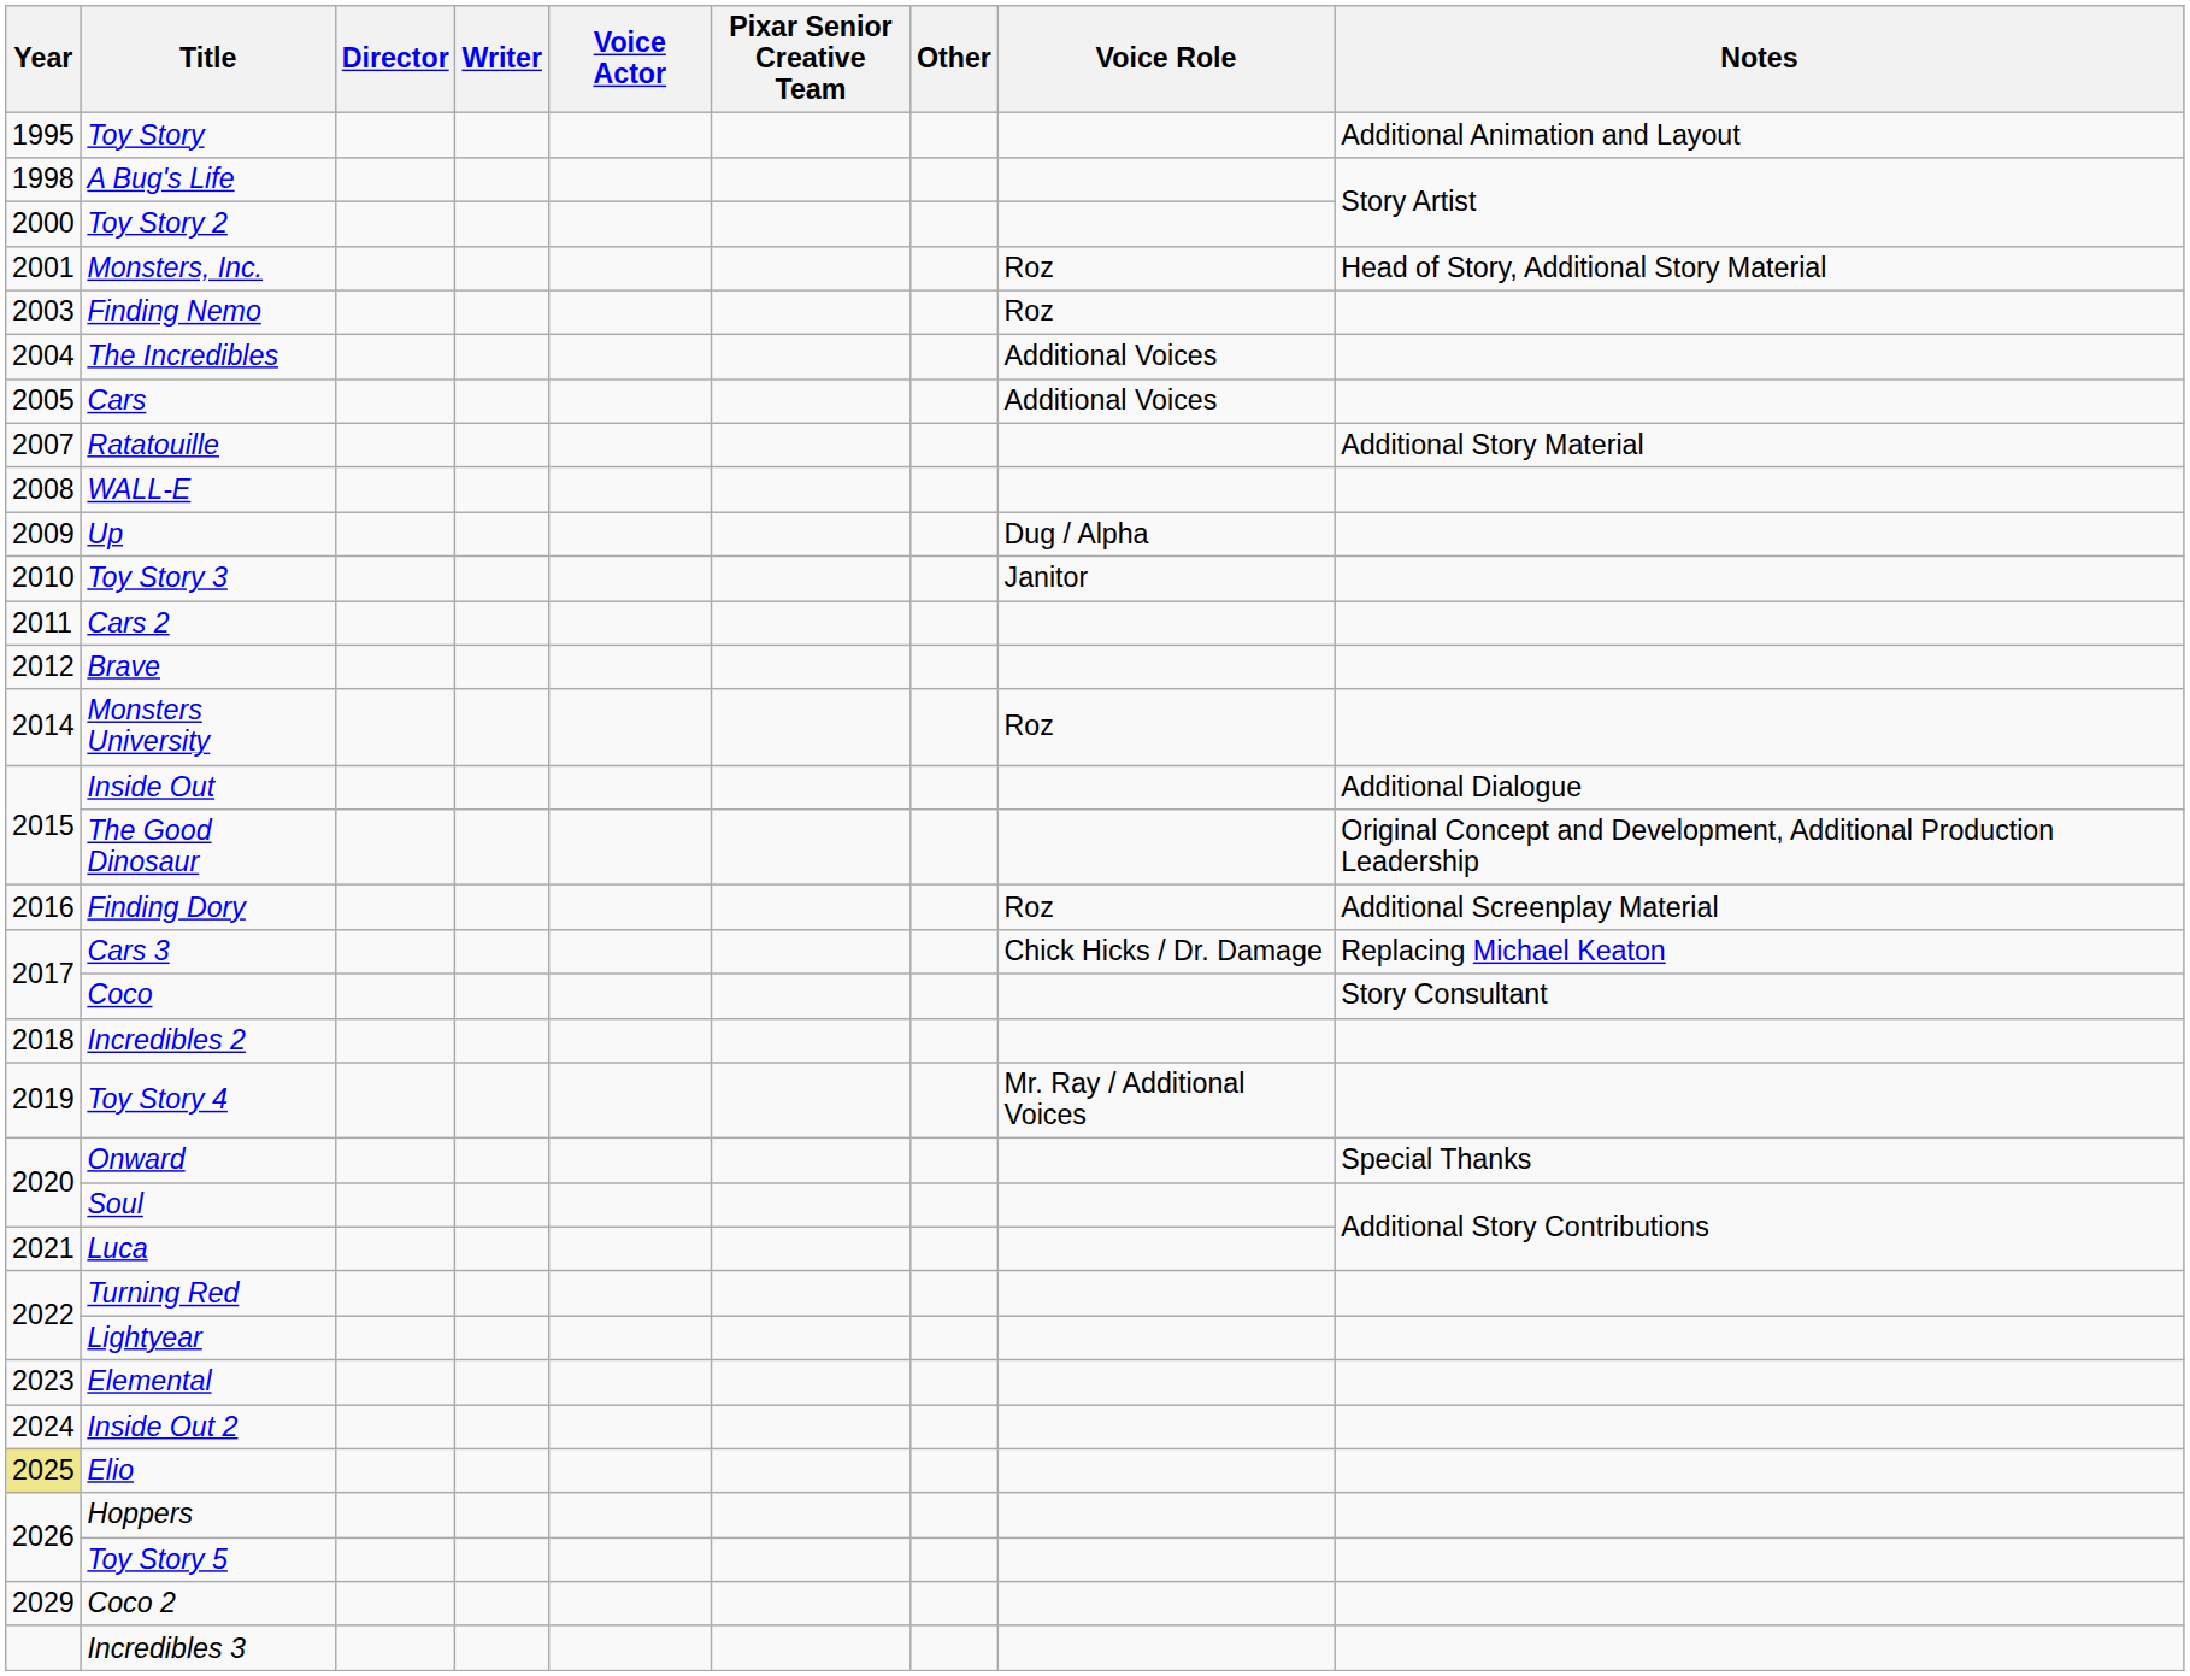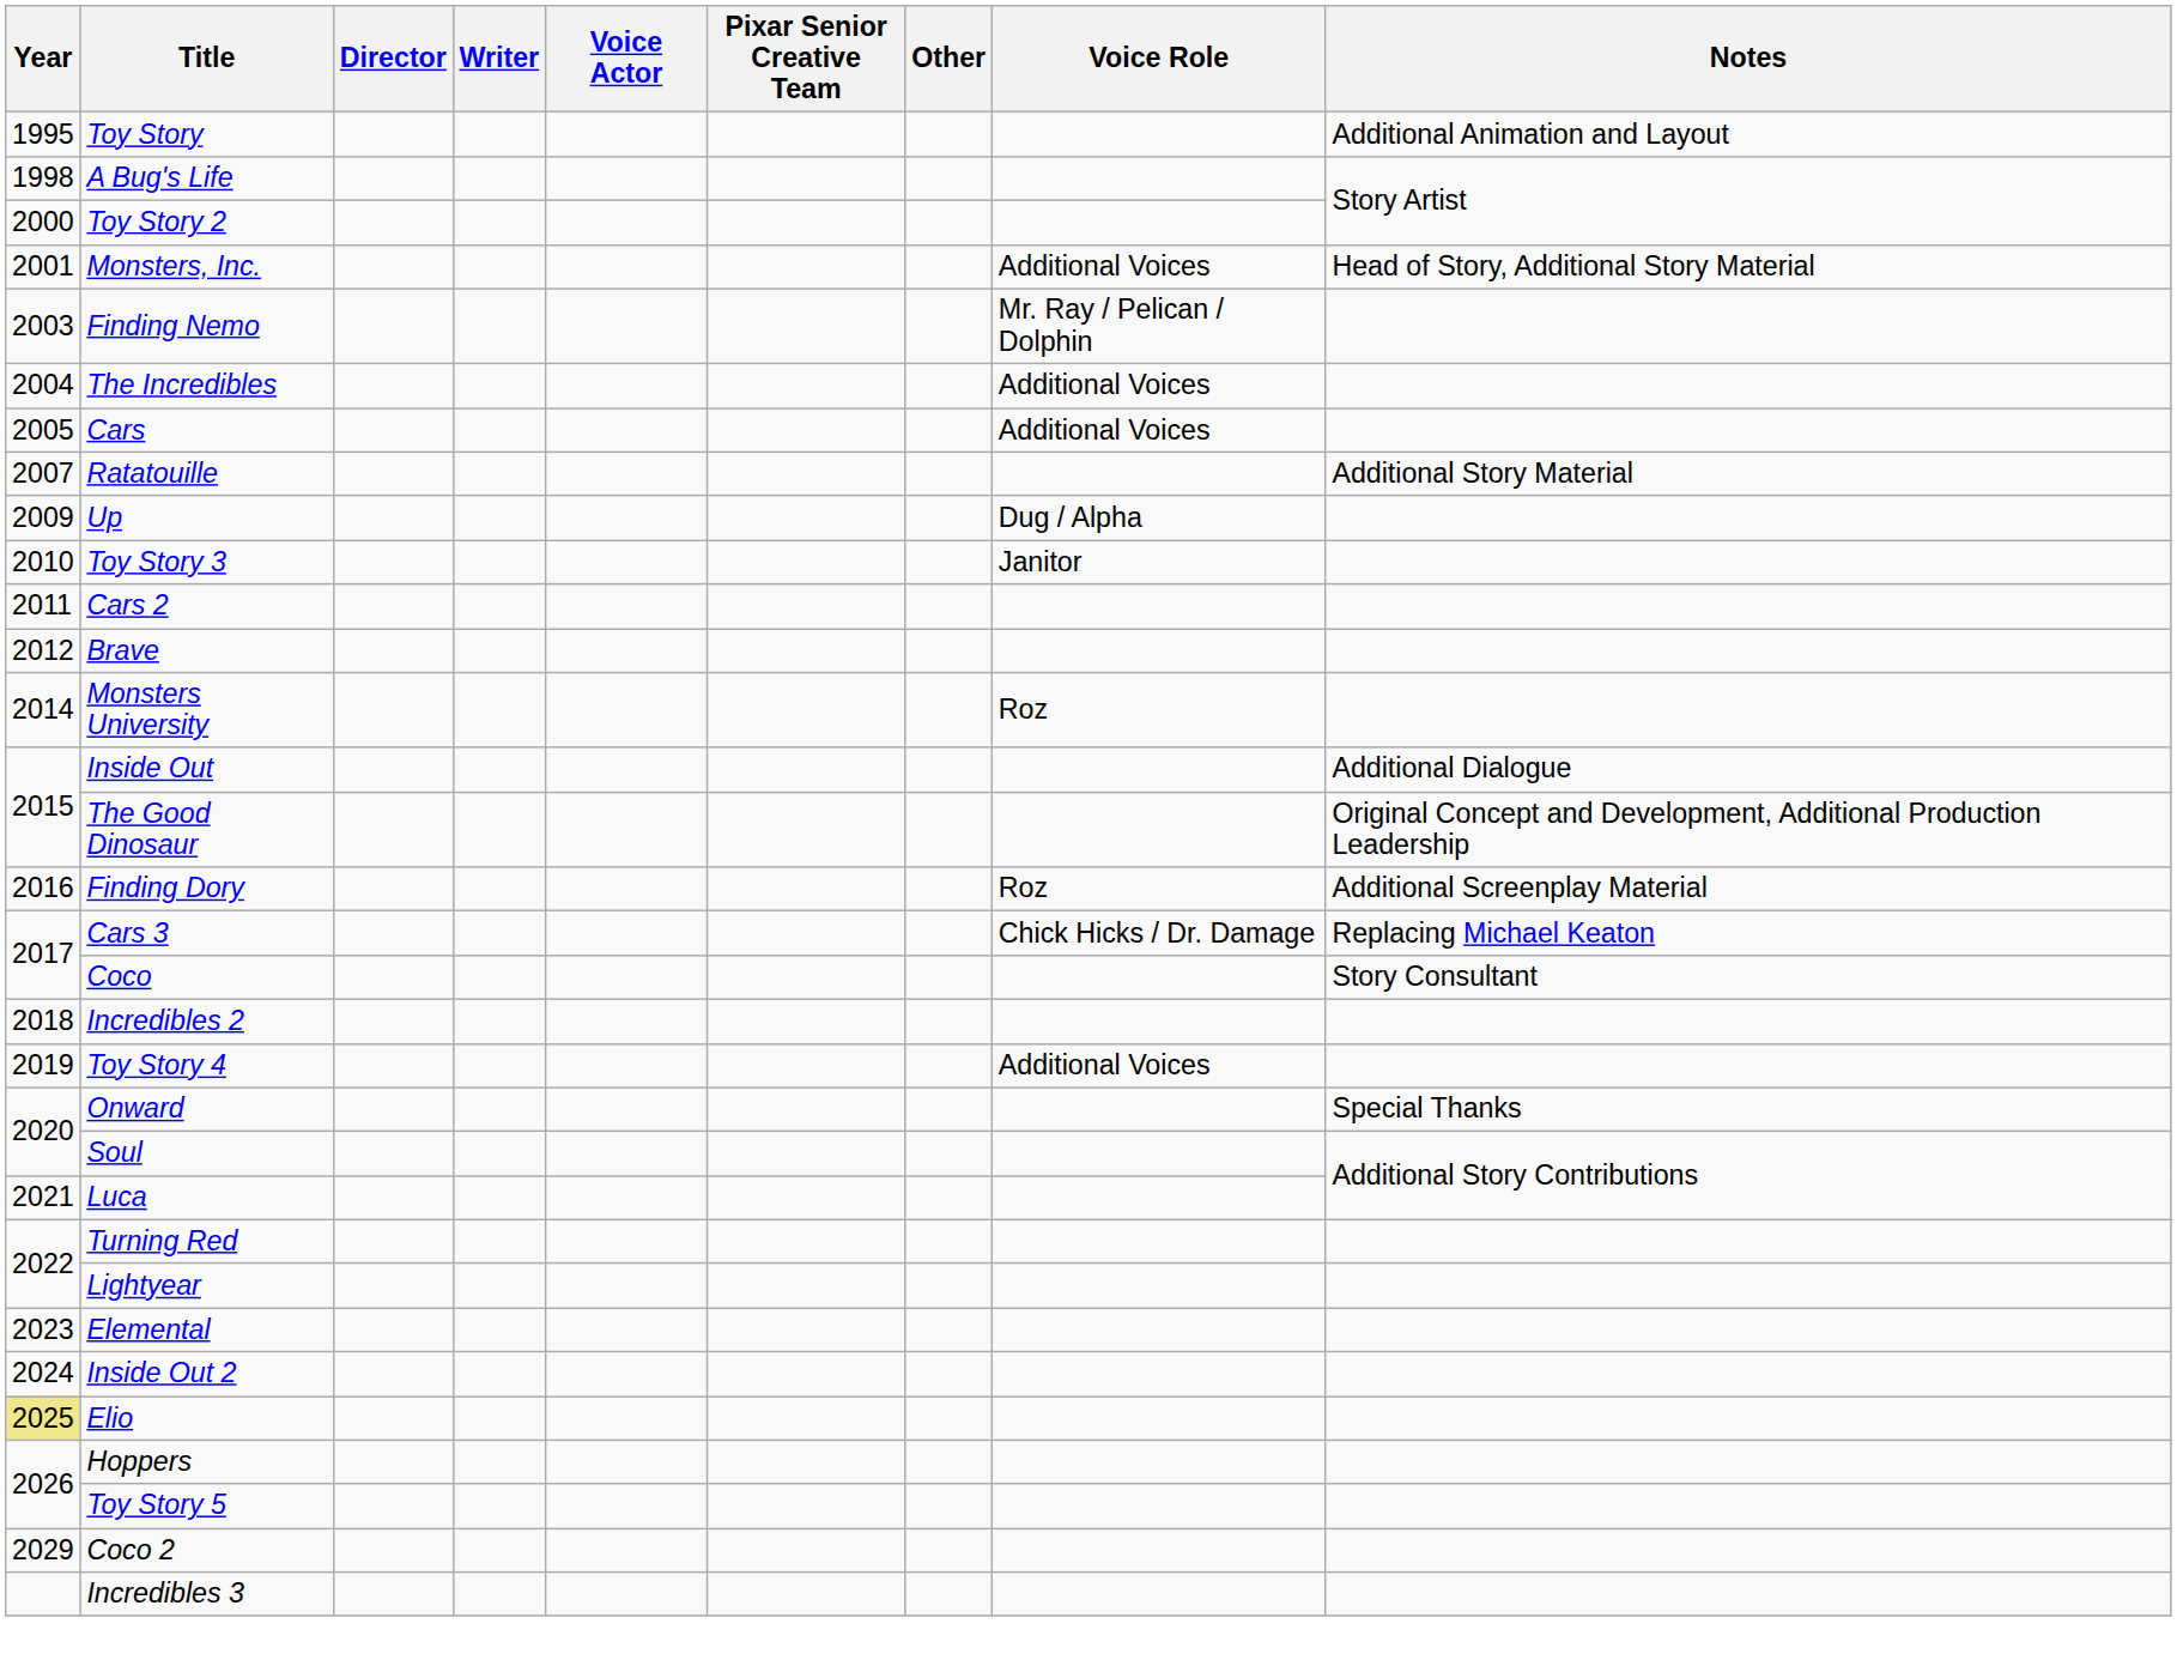 <table class="wikitable">
 <tr>
 <th>Year</th>
 <th>Title</th>
 <th><a href='#'>Director</a></th>
 <th><a href='#'>Writer</a></th>
 <th><a href='#'>Voice Actor</a></th>
 <th>Pixar Senior<br>Creative Team</th>
 <th>Other</th>
 <th>Voice Role</th>
 <th>Notes</th>
 </tr>
 <tr>
 <td>1995</td>
 <td><em><a href='#'>Toy Story</a></em></td>
 <td></td>
 <td></td>
 <td></td>
 <td></td>
 <td></td>
 <td></td>
 <td>Additional Animation and Layout</td>
 </tr>
 <tr>
 <td>1998</td>
 <td><em><a href='#'>A Bug's Life</a></em></td>
 <td></td>
 <td></td>
 <td></td>
 <td></td>
 <td></td>
 <td></td>
 <td rowspan=2>Story Artist</td>
 </tr>
 <tr>
 <td>2000</td>
 <td><em><a href='#'>Toy Story 2</a></em></td>
 <td></td>
 <td></td>
 <td></td>
 <td></td>
 <td></td>
 <td></td>
 </tr>
 <tr>
 <td>2001</td>
 <td><em><a href='#'>Monsters, Inc.</a></em></td>
 <td></td>
 <td></td>
 <td></td>
 <td></td>
 <td></td>
-<td>Roz</td>
+<td>Additional Voices</td>
 <td>Head of Story, Additional Story Material</td>
 </tr>
 <tr>
 <td>2003</td>
 <td><em><a href='#'>Finding Nemo</a></em></td>
 <td></td>
 <td></td>
 <td></td>
 <td></td>
 <td></td>
-<td>Roz</td>
+<td>Mr. Ray / Pelican / Dolphin</td>
 <td></td>
 </tr>
 <tr>
 <td>2004</td>
 <td><em><a href='#'>The Incredibles</a></em></td>
 <td></td>
 <td></td>
 <td></td>
 <td></td>
 <td></td>
 <td>Additional Voices</td>
 <td></td>
 </tr>
 <tr>
 <td>2005</td>
 <td><em><a href='#'>Cars</a></em></td>
 <td></td>
 <td></td>
 <td></td>
 <td></td>
 <td></td>
 <td>Additional Voices</td>
 <td></td>
 </tr>
 <tr>
 <td>2007</td>
 <td><em><a href='#'>Ratatouille</a></em></td>
 <td></td>
 <td></td>
 <td></td>
 <td></td>
 <td></td>
 <td></td>
 <td>Additional Story Material</td>
-</tr>
-<tr>
-<td>2008</td>
-<td><em><a href='#'>WALL-E</a></em></td>
-<td></td>
-<td></td>
-<td></td>
-<td></td>
-<td></td>
-<td></td>
-<td></td>
 </tr>
 <tr>
 <td>2009</td>
 <td><em><a href='#'>Up</a></em></td>
 <td></td>
 <td></td>
 <td></td>
 <td></td>
 <td></td>
 <td>Dug / Alpha</td>
 <td></td>
 </tr>
 <tr>
 <td>2010</td>
 <td><em><a href='#'>Toy Story 3</a></em></td>
 <td></td>
 <td></td>
 <td></td>
 <td></td>
 <td></td>
 <td>Janitor</td>
 <td></td>
 </tr>
 <tr>
 <td>2011</td>
 <td><em><a href='#'>Cars 2</a></em></td>
 <td></td>
 <td></td>
 <td></td>
 <td></td>
 <td></td>
 <td></td>
 <td></td>
 </tr>
 <tr>
 <td>2012</td>
 <td><em><a href='#'>Brave</a></em></td>
 <td></td>
 <td></td>
 <td></td>
 <td></td>
 <td></td>
 <td></td>
 <td></td>
 </tr>
 <tr>
 <td>2014</td>
 <td><em><a href='#'>Monsters University</a></em></td>
 <td></td>
 <td></td>
 <td></td>
 <td></td>
 <td></td>
 <td>Roz</td>
 <td></td>
 </tr>
 <tr>
 <td rowspan=2>2015</td>
 <td><em><a href='#'>Inside Out</a></em></td>
 <td></td>
 <td></td>
 <td></td>
 <td></td>
 <td></td>
 <td></td>
 <td>Additional Dialogue</td>
 </tr>
 <tr>
 <td><em><a href='#'>The Good Dinosaur</a></em></td>
 <td></td>
 <td></td>
 <td></td>
 <td></td>
 <td></td>
 <td></td>
 <td>Original Concept and Development, Additional Production Leadership</td>
 </tr>
 <tr>
 <td>2016</td>
 <td><em><a href='#'>Finding Dory</a></em></td>
 <td></td>
 <td></td>
 <td></td>
 <td></td>
 <td></td>
 <td>Roz</td>
 <td>Additional Screenplay Material</td>
 </tr>
 <tr>
 <td rowspan=2>2017</td>
 <td><em><a href='#'>Cars 3</a></em></td>
 <td></td>
 <td></td>
 <td></td>
 <td></td>
 <td></td>
 <td>Chick Hicks / Dr. Damage</td>
 <td>Replacing <a href='#'>Michael Keaton</a></td>
 </tr>
 <tr>
 <td><em><a href='#'>Coco</a></em></td>
 <td></td>
 <td></td>
 <td></td>
 <td></td>
 <td></td>
 <td></td>
 <td>Story Consultant</td>
 </tr>
 <tr>
 <td>2018</td>
 <td><em><a href='#'>Incredibles 2</a></em></td>
 <td></td>
 <td></td>
 <td></td>
 <td></td>
 <td></td>
 <td></td>
 <td></td>
 </tr>
 <tr>
 <td>2019</td>
 <td><em><a href='#'>Toy Story 4</a></em></td>
 <td></td>
 <td></td>
 <td></td>
 <td></td>
 <td></td>
-<td>Mr. Ray / Additional Voices</td>
+<td>Additional Voices</td>
 <td></td>
 </tr>
 <tr>
 <td rowspan=2>2020</td>
 <td><em><a href='#'>Onward</a></em></td>
 <td></td>
 <td></td>
 <td></td>
 <td></td>
 <td></td>
 <td></td>
 <td>Special Thanks</td>
 </tr>
 <tr>
 <td><em><a href='#'>Soul</a></em></td>
 <td></td>
 <td></td>
 <td></td>
 <td></td>
 <td></td>
 <td></td>
 <td rowspan=2>Additional Story Contributions</td>
 </tr>
 <tr>
 <td>2021</td>
 <td><em><a href='#'>Luca</a></em></td>
 <td></td>
 <td></td>
 <td></td>
 <td></td>
 <td></td>
 <td></td>
 </tr>
 <tr>
 <td rowspan=2>2022</td>
 <td><em><a href='#'>Turning Red</a></em></td>
 <td></td>
 <td></td>
 <td></td>
 <td></td>
 <td></td>
 <td></td>
 <td></td>
 </tr>
 <tr>
 <td><em><a href='#'>Lightyear</a></em></td>
 <td></td>
 <td></td>
 <td></td>
 <td></td>
 <td></td>
 <td></td>
 <td></td>
 </tr>
 <tr>
 <td>2023</td>
 <td><em><a href='#'>Elemental</a></em></td>
 <td></td>
 <td></td>
 <td></td>
 <td></td>
 <td></td>
 <td></td>
 <td></td>
 </tr>
 <tr>
 <td>2024</td>
 <td><em><a href='#'>Inside Out 2</a></em></td>
 <td></td>
 <td></td>
 <td></td>
 <td></td>
 <td></td>
 <td></td>
 <td></td>
 </tr>
 <tr>
 <td style="background: khaki;">2025</td>
 <td><em><a href='#'>Elio</a></em></td>
 <td></td>
 <td></td>
 <td></td>
 <td></td>
 <td></td>
 <td></td>
 <td></td>
 </tr>
 <tr>
 <td rowspan=2>2026</td>
 <td><em>Hoppers</em></td>
 <td></td>
 <td></td>
 <td></td>
 <td></td>
 <td></td>
 <td></td>
 <td></td>
 </tr>
 <tr>
 <td><em><a href='#'>Toy Story 5</a></em></td>
 <td></td>
 <td></td>
 <td></td>
 <td></td>
 <td></td>
 <td></td>
 <td></td>
 </tr>
 <tr>
 <td>2029</td>
 <td><em>Coco 2</em></td>
 <td></td>
 <td></td>
 <td></td>
 <td></td>
 <td></td>
 <td></td>
 <td></td>
 </tr>
 <tr>
 <td></td>
 <td><em>Incredibles 3</em></td>
 <td></td>
 <td></td>
 <td></td>
 <td></td>
 <td></td>
 <td></td>
 <td></td>
 </tr>
 </table>
